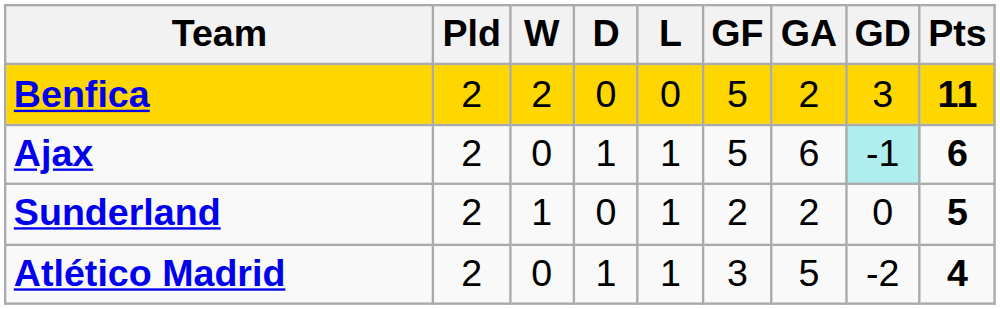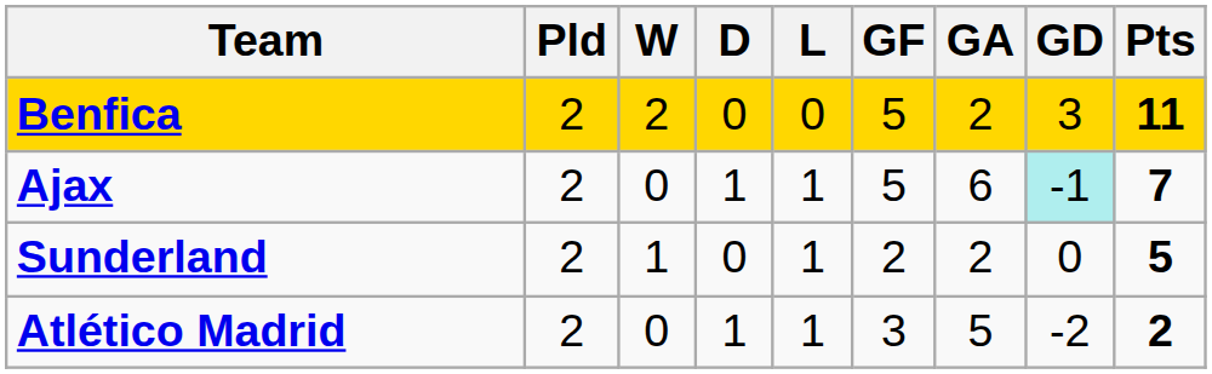 <table class="wikitable" style="text-align: center;">
 <tr>
 <th width="175">Team</th>
 <th width="20">Pld</th>
 <th width="20">W</th>
 <th width="20">D</th>
 <th width="20">L</th>
 <th width="20">GF</th>
 <th width="20">GA</th>
 <th width="20">GD</th>
 <th width="20">Pts</th>
 </tr>
 <tr bgcolor=gold>
 <td align=left> <strong><a href='#'>Benfica</a></strong></td>
 <td>2</td>
 <td>2</td>
 <td>0</td>
 <td>0</td>
 <td>5</td>
 <td>2</td>
 <td>3</td>
 <td><strong>11</strong></td>
 </tr>
 <tr>
 <td align=left> <strong><a href='#'>Ajax</a></strong></td>
 <td>2</td>
 <td>0</td>
 <td>1</td>
 <td>1</td>
 <td>5</td>
 <td>6</td>
 <td style="background: paleturquoise;">-1</td>
-<td><strong>6</strong></td>
+<td><strong>7</strong></td>
 </tr>
 <tr>
 <td align=left> <strong><a href='#'>Sunderland</a></strong></td>
 <td>2</td>
 <td>1</td>
 <td>0</td>
 <td>1</td>
 <td>2</td>
 <td>2</td>
 <td>0</td>
 <td><strong>5</strong></td>
 </tr>
 <tr>
 <td align=left> <strong><a href='#'>Atlético Madrid</a></strong></td>
 <td>2</td>
 <td>0</td>
 <td>1</td>
 <td>1</td>
 <td>3</td>
 <td>5</td>
 <td>-2</td>
-<td><strong>4</strong></td>
+<td><strong>2</strong></td>
 </tr>
 </table>
